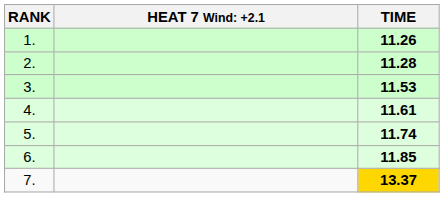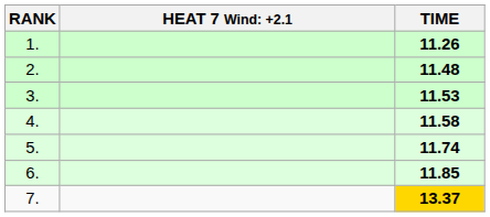 <table class="wikitable" style="border-collapse: collapse; font-size: 90%;">
 <tr>
 <th>RANK</th>
 <th style="width: 20em">HEAT 7 <small>Wind: +2.1</small></th>
 <th style="width: 5em">TIME</th>
 </tr>
 <tr style="background:#ccffcc;">
 <td align="center">1.</td>
 <td></td>
 <td align="center"><strong>11.26</strong></td>
 </tr>
 <tr style="background:#ccffcc;">
 <td align="center">2.</td>
 <td></td>
-<td align="center"><strong>11.28</strong></td>
+<td align="center"><strong>11.48</strong></td>
 </tr>
 <tr style="background:#ccffcc;">
 <td align="center">3.</td>
 <td></td>
 <td align="center"><strong>11.53</strong></td>
 </tr>
 <tr style="background:#ddffdd;">
 <td align="center">4.</td>
 <td></td>
-<td align="center"><strong>11.61</strong></td>
+<td align="center"><strong>11.58</strong></td>
 </tr>
 <tr style="background:#ddffdd;">
 <td align="center">5.</td>
 <td></td>
 <td align="center"><strong>11.74</strong></td>
 </tr>
 <tr style="background:#ddffdd;">
 <td align="center">6.</td>
 <td></td>
 <td align="center"><strong>11.85</strong></td>
 </tr>
 <tr>
 <td align="center">7.</td>
 <td></td>
 <td align="center" style="background: gold;"><strong>13.37</strong></td>
 </tr>
 </table>
